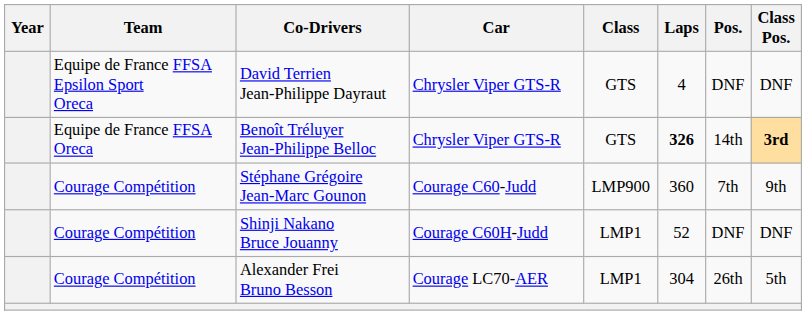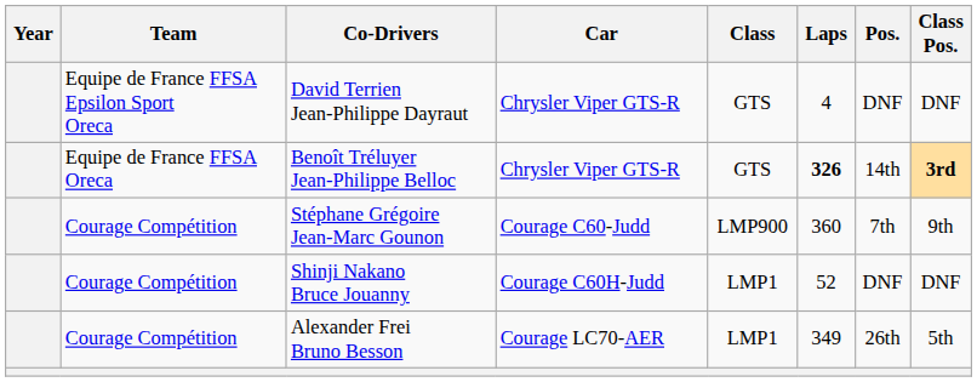 <table class="wikitable" style="text-align:center; font-size:90%; width:700px">
 <tr>
 <th>Year</th>
 <th>Team</th>
 <th>Co-Drivers</th>
 <th>Car</th>
 <th>Class</th>
 <th>Laps</th>
 <th>Pos.</th>
 <th>Class<br>Pos.</th>
 </tr>
 <tr>
 <th></th>
 <td align="left"> Equipe de France <a href='#'>FFSA</a><br> <a href='#'>Epsilon Sport</a><br> <a href='#'>Oreca</a></td>
 <td align="left"> <a href='#'>David Terrien</a><br> Jean-Philippe Dayraut</td>
 <td align="left"><a href='#'>Chrysler Viper GTS-R</a></td>
 <td>GTS</td>
 <td>4</td>
 <td>DNF</td>
 <td>DNF</td>
 </tr>
 <tr>
 <th></th>
 <td align="left"> Equipe de France <a href='#'>FFSA</a><br> <a href='#'>Oreca</a></td>
 <td align="left"> <a href='#'>Benoît Tréluyer</a><br> <a href='#'>Jean-Philippe Belloc</a></td>
 <td align="left"><a href='#'>Chrysler Viper GTS-R</a></td>
 <td>GTS</td>
 <td><strong>326</strong></td>
 <td>14th</td>
 <td style="background:#FFDF9F;"><strong>3rd</strong></td>
 </tr>
 <tr>
 <th></th>
 <td align="left"> <a href='#'>Courage Compétition</a></td>
 <td align="left"> <a href='#'>Stéphane Grégoire</a><br> <a href='#'>Jean-Marc Gounon</a></td>
 <td align="left"><a href='#'>Courage C60</a>-<a href='#'>Judd</a></td>
 <td>LMP900</td>
 <td>360</td>
 <td>7th</td>
 <td>9th</td>
 </tr>
 <tr>
 <th></th>
 <td align="left"> <a href='#'>Courage Compétition</a></td>
 <td align="left"> <a href='#'>Shinji Nakano</a><br> <a href='#'>Bruce Jouanny</a></td>
 <td align="left"><a href='#'>Courage C60H</a>-<a href='#'>Judd</a></td>
 <td>LMP1</td>
 <td>52</td>
 <td>DNF</td>
 <td>DNF</td>
 </tr>
 <tr>
 <th></th>
 <td align="left"> <a href='#'>Courage Compétition</a></td>
 <td align="left"> Alexander Frei<br> <a href='#'>Bruno Besson</a></td>
 <td align="left"><a href='#'>Courage</a> LC70-<a href='#'>AER</a></td>
 <td>LMP1</td>
-<td>304</td>
+<td>349</td>
 <td>26th</td>
 <td>5th</td>
 </tr>
 <tr>
 <th colspan="8"></th>
 </tr>
 </table>
